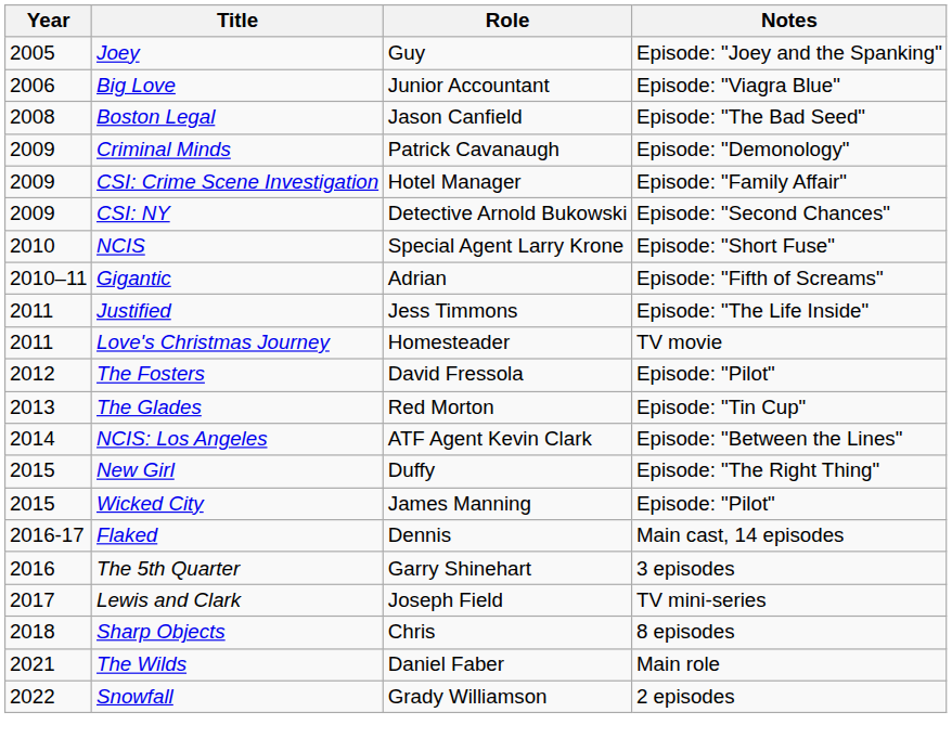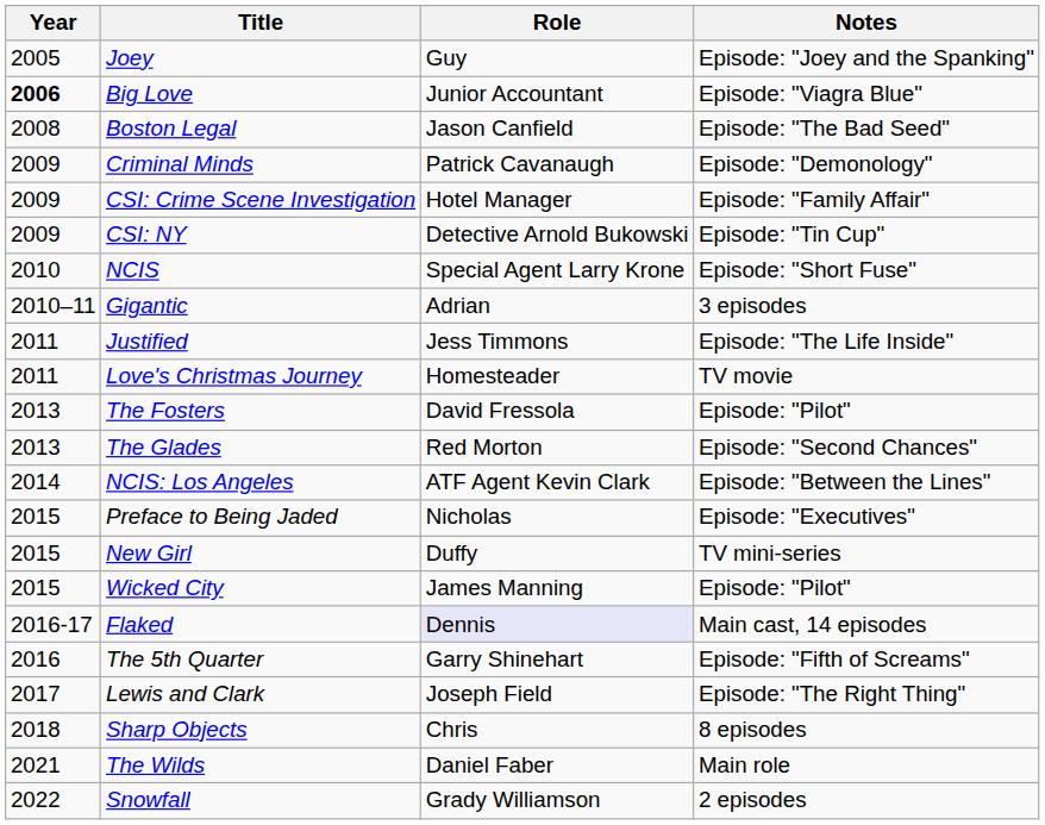 <table class="wikitable sortable">
 <tr>
 <th>Year</th>
 <th>Title</th>
 <th>Role</th>
 <th>Notes</th>
 </tr>
 <tr>
 <td>2005</td>
 <td><em><a href='#'>Joey</a></em></td>
 <td>Guy</td>
 <td>Episode: "Joey and the Spanking"</td>
 </tr>
 <tr>
-<td>2006</td>
+<td><strong>2006</strong></td>
 <td><em><a href='#'>Big Love</a></em></td>
 <td>Junior Accountant</td>
 <td>Episode: "Viagra Blue"</td>
 </tr>
 <tr>
 <td>2008</td>
 <td><em><a href='#'>Boston Legal</a></em></td>
 <td>Jason Canfield</td>
 <td>Episode: "The Bad Seed"</td>
 </tr>
 <tr>
 <td>2009</td>
 <td><em><a href='#'>Criminal Minds</a></em></td>
 <td>Patrick Cavanaugh</td>
 <td>Episode: "Demonology"</td>
 </tr>
 <tr>
 <td>2009</td>
 <td><em><a href='#'>CSI: Crime Scene Investigation</a></em></td>
 <td>Hotel Manager</td>
 <td>Episode: "Family Affair"</td>
 </tr>
 <tr>
 <td>2009</td>
 <td><em><a href='#'>CSI: NY</a></em></td>
 <td>Detective Arnold Bukowski</td>
-<td>Episode: "Second Chances"</td>
+<td>Episode: "Tin Cup"</td>
 </tr>
 <tr>
 <td>2010</td>
 <td><em><a href='#'>NCIS</a></em></td>
 <td>Special Agent Larry Krone</td>
 <td>Episode: "Short Fuse"</td>
 </tr>
 <tr>
 <td>2010–11</td>
 <td><em><a href='#'>Gigantic</a></em></td>
 <td>Adrian</td>
-<td>Episode: "Fifth of Screams"</td>
+<td>3 episodes</td>
 </tr>
 <tr>
 <td>2011</td>
 <td><em><a href='#'>Justified</a></em></td>
 <td>Jess Timmons</td>
 <td>Episode: "The Life Inside"</td>
 </tr>
 <tr>
 <td>2011</td>
 <td><em><a href='#'>Love's Christmas Journey</a></em></td>
 <td>Homesteader</td>
 <td>TV movie</td>
 </tr>
 <tr>
-<td>2012</td>
+<td>2013</td>
 <td><em><a href='#'>The Fosters</a></em></td>
 <td>David Fressola</td>
 <td>Episode: "Pilot"</td>
 </tr>
 <tr>
 <td>2013</td>
 <td><em><a href='#'>The Glades</a></em></td>
 <td>Red Morton</td>
-<td>Episode: "Tin Cup"</td>
+<td>Episode: "Second Chances"</td>
 </tr>
 <tr>
 <td>2014</td>
 <td><em><a href='#'>NCIS: Los Angeles</a></em></td>
 <td>ATF Agent Kevin Clark</td>
 <td>Episode: "Between the Lines"</td>
 </tr>
 <tr>
 <td>2015</td>
+<td><em>Preface to Being Jaded</em></td>
+<td>Nicholas</td>
+<td>Episode: "Executives"</td>
+</tr>
+<tr>
+<td>2015</td>
 <td><em><a href='#'>New Girl</a></em></td>
 <td>Duffy</td>
-<td>Episode: "The Right Thing"</td>
+<td>TV mini-series</td>
 </tr>
 <tr>
 <td>2015</td>
 <td><em><a href='#'>Wicked City</a></em></td>
 <td>James Manning</td>
 <td>Episode: "Pilot"</td>
 </tr>
 <tr>
 <td>2016-17</td>
 <td><em><a href='#'>Flaked</a></em></td>
-<td>Dennis</td>
+<td style="background: lavender;">Dennis</td>
 <td>Main cast, 14 episodes</td>
 </tr>
 <tr>
 <td>2016</td>
 <td><em>The 5th Quarter</em></td>
 <td>Garry Shinehart</td>
-<td>3 episodes</td>
+<td>Episode: "Fifth of Screams"</td>
 </tr>
 <tr>
 <td>2017</td>
 <td><em>Lewis and Clark</em></td>
 <td>Joseph Field</td>
-<td>TV mini-series</td>
+<td>Episode: "The Right Thing"</td>
 </tr>
 <tr>
 <td>2018</td>
 <td><em><a href='#'>Sharp Objects</a></em></td>
 <td>Chris</td>
 <td>8 episodes</td>
 </tr>
 <tr>
 <td>2021</td>
 <td><em><a href='#'>The Wilds</a></em></td>
 <td>Daniel Faber</td>
 <td>Main role</td>
 </tr>
 <tr>
 <td>2022</td>
 <td><em><a href='#'>Snowfall</a></em></td>
 <td>Grady Williamson</td>
 <td>2 episodes</td>
 </tr>
 </table>
